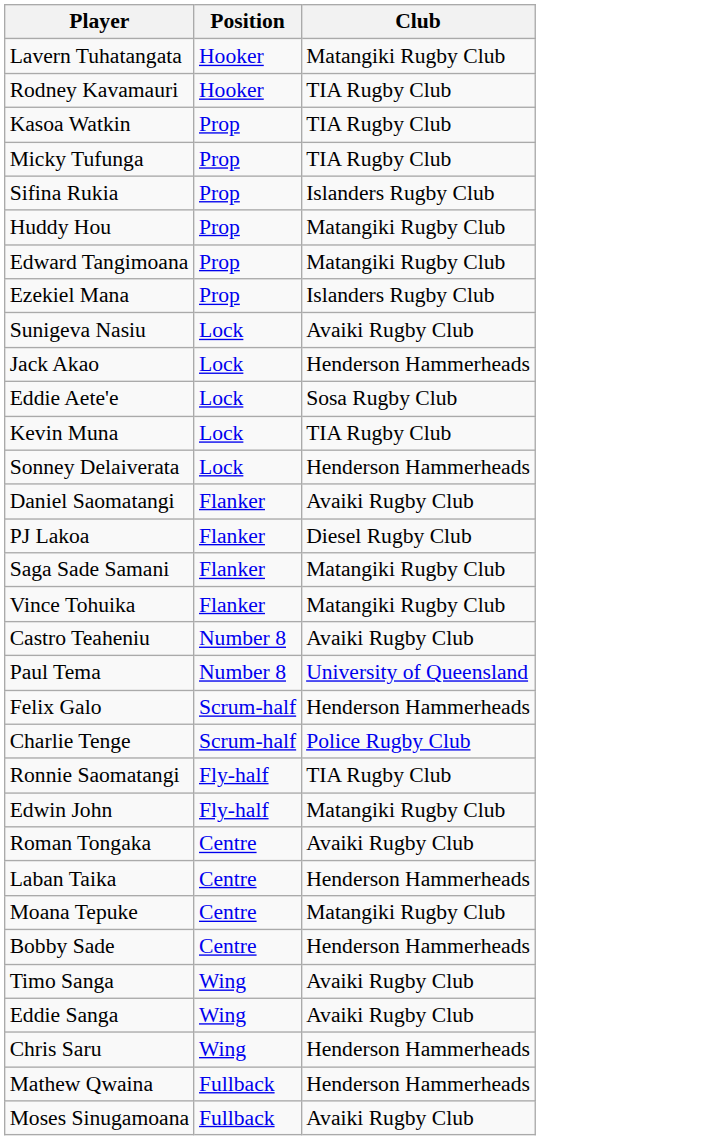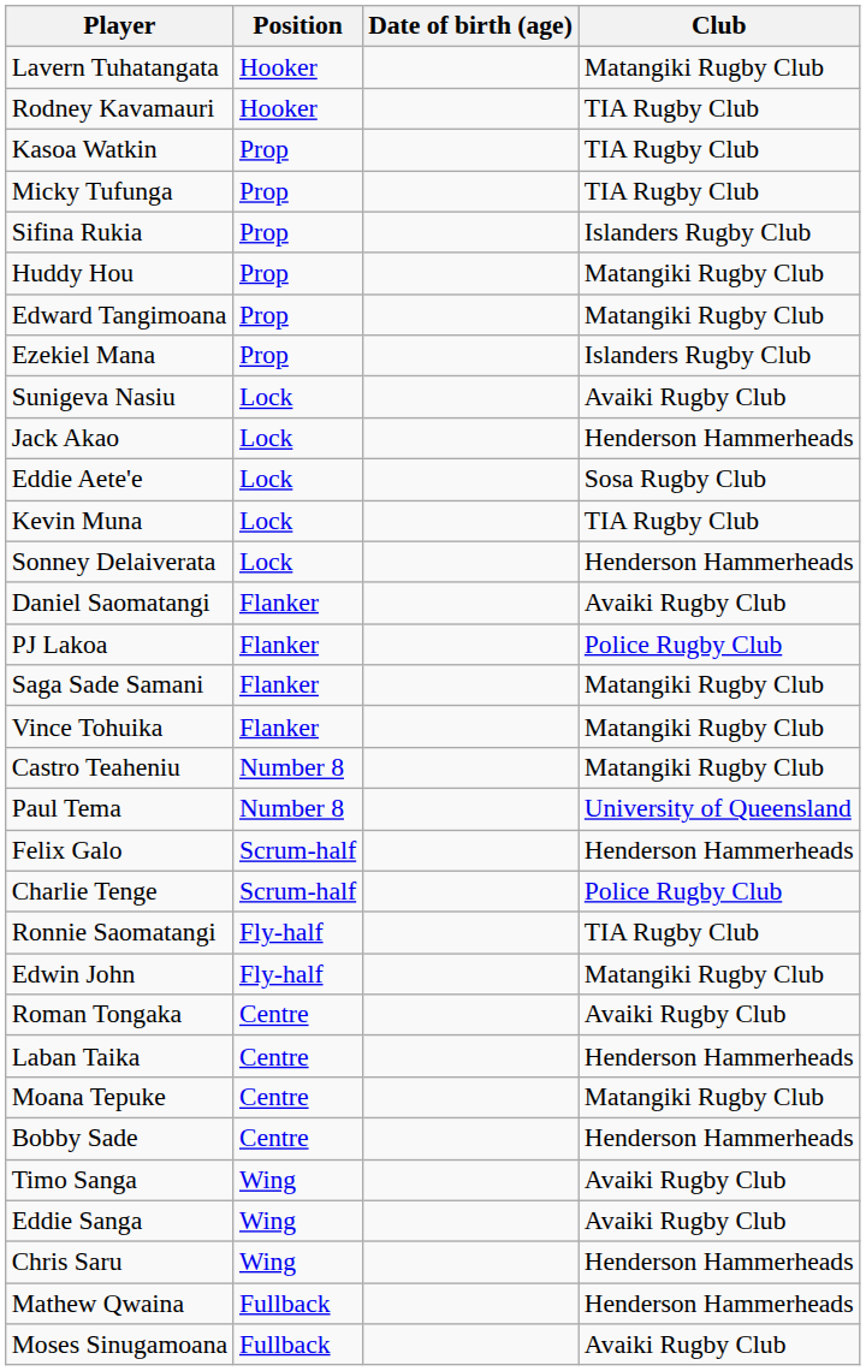 <table class="wikitable">
 <tr>
 <th>Player</th>
 <th>Position</th>
+<th>Date of birth (age)</th>
 <th>Club</th>
 </tr>
 <tr>
 <td>Lavern Tuhatangata</td>
 <td><a href='#'>Hooker</a></td>
+<td></td>
 <td> Matangiki Rugby Club</td>
 </tr>
 <tr>
 <td>Rodney Kavamauri</td>
 <td><a href='#'>Hooker</a></td>
+<td></td>
 <td> TIA Rugby Club</td>
 </tr>
 <tr>
 <td>Kasoa Watkin</td>
 <td><a href='#'>Prop</a></td>
+<td></td>
 <td> TIA Rugby Club</td>
 </tr>
 <tr>
 <td>Micky Tufunga</td>
 <td><a href='#'>Prop</a></td>
+<td></td>
 <td> TIA Rugby Club</td>
 </tr>
 <tr>
 <td>Sifina Rukia</td>
 <td><a href='#'>Prop</a></td>
+<td></td>
 <td> Islanders Rugby Club</td>
 </tr>
 <tr>
 <td>Huddy Hou</td>
 <td><a href='#'>Prop</a></td>
+<td></td>
 <td> Matangiki Rugby Club</td>
 </tr>
 <tr>
 <td>Edward Tangimoana</td>
 <td><a href='#'>Prop</a></td>
+<td></td>
 <td> Matangiki Rugby Club</td>
 </tr>
 <tr>
 <td>Ezekiel Mana</td>
 <td><a href='#'>Prop</a></td>
+<td></td>
 <td> Islanders Rugby Club</td>
 </tr>
 <tr>
 <td>Sunigeva Nasiu</td>
 <td><a href='#'>Lock</a></td>
+<td></td>
 <td> Avaiki Rugby Club</td>
 </tr>
 <tr>
 <td>Jack Akao</td>
 <td><a href='#'>Lock</a></td>
+<td></td>
 <td> Henderson Hammerheads</td>
 </tr>
 <tr>
 <td>Eddie Aete'e</td>
 <td><a href='#'>Lock</a></td>
+<td></td>
 <td> Sosa Rugby Club</td>
 </tr>
 <tr>
 <td>Kevin Muna</td>
 <td><a href='#'>Lock</a></td>
+<td></td>
 <td> TIA Rugby Club</td>
 </tr>
 <tr>
 <td>Sonney Delaiverata</td>
 <td><a href='#'>Lock</a></td>
+<td></td>
 <td> Henderson Hammerheads</td>
 </tr>
 <tr>
 <td>Daniel Saomatangi</td>
 <td><a href='#'>Flanker</a></td>
+<td></td>
 <td> Avaiki Rugby Club</td>
 </tr>
 <tr>
 <td>PJ Lakoa</td>
 <td><a href='#'>Flanker</a></td>
-<td> Diesel Rugby Club</td>
+<td></td>
+<td> <a href='#'>Police Rugby Club</a></td>
 </tr>
 <tr>
 <td>Saga Sade Samani</td>
 <td><a href='#'>Flanker</a></td>
+<td></td>
 <td> Matangiki Rugby Club</td>
 </tr>
 <tr>
 <td>Vince Tohuika</td>
 <td><a href='#'>Flanker</a></td>
+<td></td>
 <td> Matangiki Rugby Club</td>
 </tr>
 <tr>
 <td>Castro Teaheniu</td>
 <td><a href='#'>Number 8</a></td>
-<td> Avaiki Rugby Club</td>
+<td></td>
+<td> Matangiki Rugby Club</td>
 </tr>
 <tr>
 <td>Paul Tema</td>
 <td><a href='#'>Number 8</a></td>
+<td></td>
 <td> <a href='#'>University of Queensland</a></td>
 </tr>
 <tr>
 <td>Felix Galo</td>
 <td><a href='#'>Scrum-half</a></td>
+<td></td>
 <td> Henderson Hammerheads</td>
 </tr>
 <tr>
 <td>Charlie Tenge</td>
 <td><a href='#'>Scrum-half</a></td>
+<td></td>
 <td> <a href='#'>Police Rugby Club</a></td>
 </tr>
 <tr>
 <td>Ronnie Saomatangi</td>
 <td><a href='#'>Fly-half</a></td>
+<td></td>
 <td> TIA Rugby Club</td>
 </tr>
 <tr>
 <td>Edwin John</td>
 <td><a href='#'>Fly-half</a></td>
+<td></td>
 <td> Matangiki Rugby Club</td>
 </tr>
 <tr>
 <td>Roman Tongaka</td>
 <td><a href='#'>Centre</a></td>
+<td></td>
 <td> Avaiki Rugby Club</td>
 </tr>
 <tr>
 <td>Laban Taika</td>
 <td><a href='#'>Centre</a></td>
+<td></td>
 <td> Henderson Hammerheads</td>
 </tr>
 <tr>
 <td>Moana Tepuke</td>
 <td><a href='#'>Centre</a></td>
+<td></td>
 <td> Matangiki Rugby Club</td>
 </tr>
 <tr>
 <td>Bobby Sade</td>
 <td><a href='#'>Centre</a></td>
+<td></td>
 <td> Henderson Hammerheads</td>
 </tr>
 <tr>
 <td>Timo Sanga</td>
 <td><a href='#'>Wing</a></td>
+<td></td>
 <td> Avaiki Rugby Club</td>
 </tr>
 <tr>
 <td>Eddie Sanga</td>
 <td><a href='#'>Wing</a></td>
+<td></td>
 <td> Avaiki Rugby Club</td>
 </tr>
 <tr>
 <td>Chris Saru</td>
 <td><a href='#'>Wing</a></td>
+<td></td>
 <td> Henderson Hammerheads</td>
 </tr>
 <tr>
 <td>Mathew Qwaina</td>
 <td><a href='#'>Fullback</a></td>
+<td></td>
 <td> Henderson Hammerheads</td>
 </tr>
 <tr>
 <td>Moses Sinugamoana</td>
 <td><a href='#'>Fullback</a></td>
+<td></td>
 <td> Avaiki Rugby Club</td>
 </tr>
 </table>
